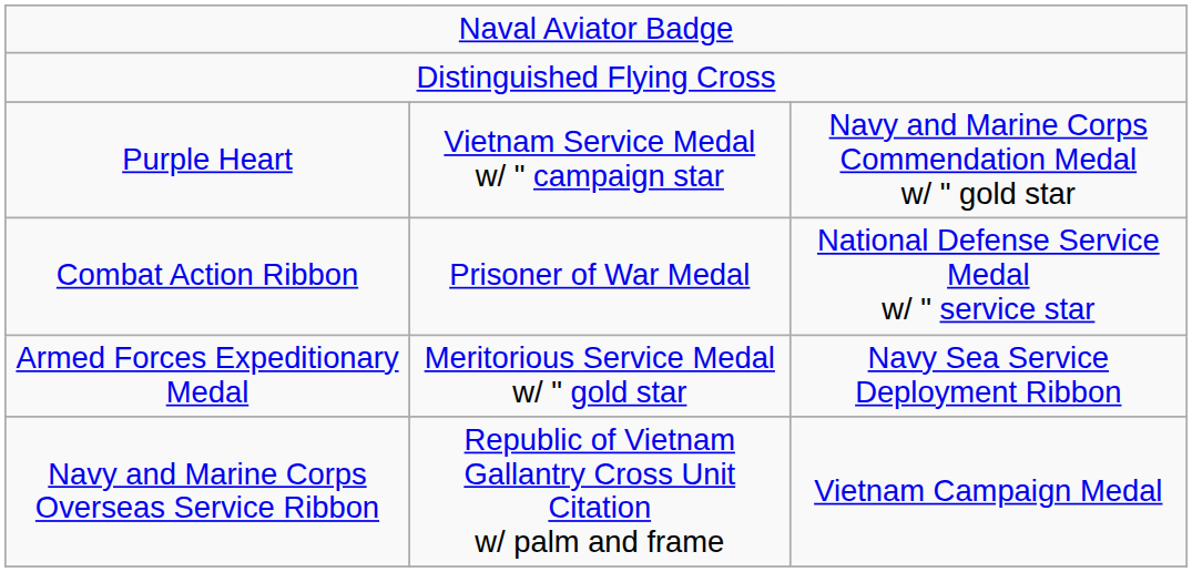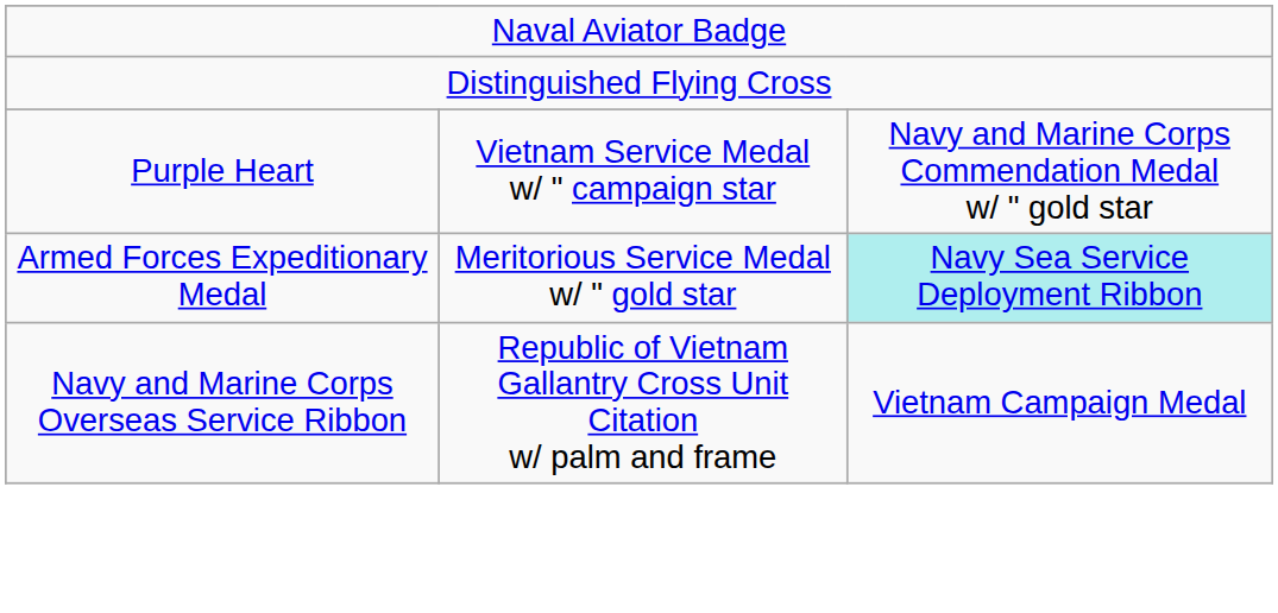 <table class="wikitable" style="margin:1em auto; text-align:center;">
 <tr>
 <td colspan="3"><a href='#'>Naval Aviator Badge</a></td>
 </tr>
 <tr>
 <td colspan="3"><a href='#'>Distinguished Flying Cross</a></td>
 </tr>
 <tr>
 <td><a href='#'>Purple Heart</a></td>
 <td><a href='#'>Vietnam Service Medal</a><br>w/ " <a href='#'>campaign star</a></td>
 <td><a href='#'>Navy and Marine Corps Commendation Medal</a><br>w/ " gold star</td>
 </tr>
 <tr>
-<td><a href='#'>Combat Action Ribbon</a></td>
-<td><a href='#'>Prisoner of War Medal</a></td>
-<td><a href='#'>National Defense Service Medal</a><br>w/ " <a href='#'>service star</a></td>
-</tr>
-<tr>
 <td><a href='#'>Armed Forces Expeditionary Medal</a></td>
 <td><a href='#'>Meritorious Service Medal</a><br>w/ " <a href='#'>gold star</a></td>
-<td><a href='#'>Navy Sea Service Deployment Ribbon</a></td>
+<td style="background: paleturquoise;"><a href='#'>Navy Sea Service Deployment Ribbon</a></td>
 </tr>
 <tr>
 <td><a href='#'>Navy and Marine Corps Overseas Service Ribbon</a></td>
 <td><a href='#'>Republic of Vietnam Gallantry Cross Unit Citation</a><br>w/ palm and frame</td>
 <td><a href='#'>Vietnam Campaign Medal</a></td>
 </tr>
 </table>
